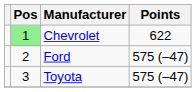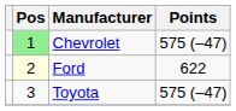 <table class="wikitable" style="font-size: 95%">
 <tr>
 <th></th>
 <th>Pos</th>
 <th>Manufacturer</th>
 <th>Points</th>
 </tr>
 <tr>
 <td align="left"></td>
 <td style="background: lightgreen; text-align:center;">1</td>
 <td><a href='#'>Chevrolet</a></td>
-<td style="text-align:center;">622</td>
+<td style="text-align:center;">575 (–47)</td>
 </tr>
 <tr>
 <td align="left"></td>
-<td style="text-align:center;">2</td>
+<td style="background: lightyellow; text-align:center;">2</td>
 <td><a href='#'>Ford</a></td>
-<td style="text-align:center;">575 (–47)</td>
+<td style="text-align:center;">622</td>
 </tr>
 <tr>
 <td align="left"></td>
 <td style="text-align:center;">3</td>
 <td><a href='#'>Toyota</a></td>
 <td style="text-align:center;">575 (–47)</td>
 </tr>
 <tr class="sortbottom">
 </tr>
 </table>
